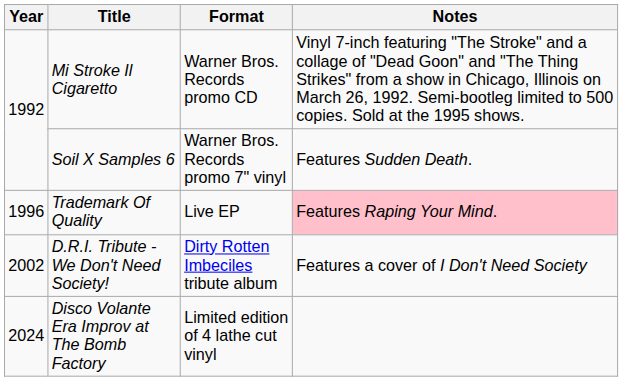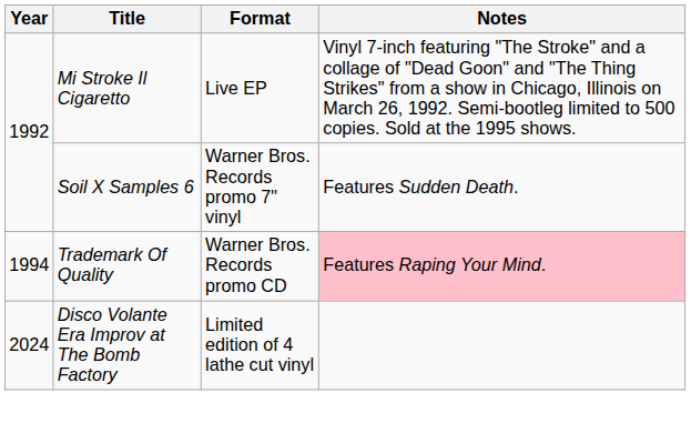 <table class="wikitable">
 <tr>
 <th>Year</th>
 <th>Title</th>
 <th>Format</th>
 <th>Notes</th>
 </tr>
 <tr>
 <td rowspan=2>1992</td>
 <td><em>Mi Stroke Il Cigaretto</em></td>
-<td>Warner Bros. Records promo CD</td>
+<td>Live EP</td>
 <td>Vinyl 7-inch featuring "The Stroke" and a collage of "Dead Goon" and "The Thing Strikes" from a show in Chicago, Illinois on March 26, 1992. Semi-bootleg limited to 500 copies. Sold at the 1995 shows.</td>
 </tr>
 <tr>
 <td><em>Soil X Samples 6 </em></td>
 <td>Warner Bros. Records promo 7" vinyl</td>
 <td>Features <em>Sudden Death</em>.</td>
 </tr>
 <tr>
-<td>1996</td>
+<td>1994</td>
 <td><em>Trademark Of Quality</em></td>
-<td>Live EP</td>
+<td>Warner Bros. Records promo CD</td>
 <td style="background: pink;">Features <em>Raping Your Mind</em>.</td>
-</tr>
-<tr>
-<td>2002</td>
-<td><em>D.R.I. Tribute - We Don't Need Society!</em></td>
-<td><a href='#'>Dirty Rotten Imbeciles</a> tribute album</td>
-<td>Features a cover of <em>I Don't Need Society</em></td>
 </tr>
 <tr>
 <td>2024</td>
 <td><em>Disco Volante Era Improv at The Bomb Factory</em></td>
 <td>Limited edition of 4 lathe cut vinyl</td>
 <td></td>
 </tr>
 </table>
